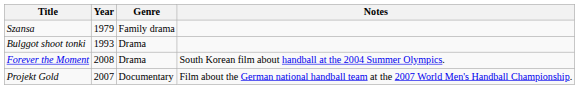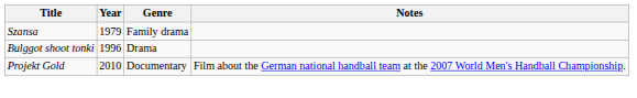 <table class="wikitable sortable">
 <tr>
 <th>Title</th>
 <th>Year</th>
 <th>Genre</th>
 <th>Notes</th>
 </tr>
 <tr>
 <td><em>Szansa</em></td>
 <td>1979</td>
 <td>Family drama</td>
 <td></td>
 </tr>
 <tr>
 <td><em>Bulggot shoot tonki</em></td>
-<td>1993</td>
+<td>1996</td>
 <td>Drama</td>
 <td></td>
 </tr>
 <tr>
-<td><em><a href='#'>Forever the Moment</a></em></td>
-<td>2008</td>
-<td>Drama</td>
-<td>South Korean film about <a href='#'>handball at the 2004 Summer Olympics</a>.</td>
-</tr>
-<tr>
 <td><em>Projekt Gold</em></td>
-<td>2007</td>
+<td>2010</td>
 <td>Documentary</td>
 <td>Film about the <a href='#'>German national handball team</a> at the <a href='#'>2007 World Men's Handball Championship</a>.</td>
 </tr>
 </table>
